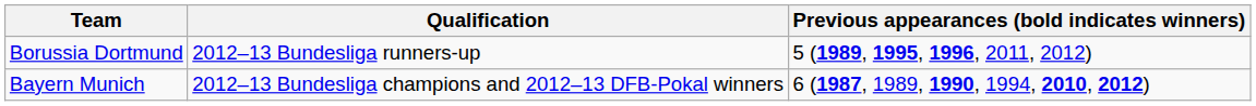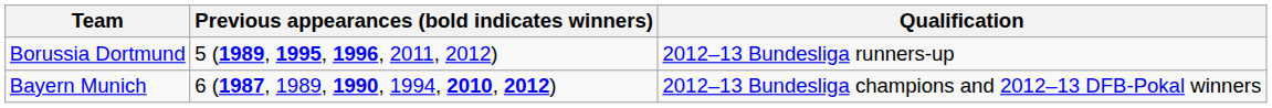 <table class="wikitable">
 <tr>
 <th>Team</th>
+<th>Previous appearances (bold indicates winners)</th>
 <th>Qualification</th>
-<th>Previous appearances (bold indicates winners)</th>
 </tr>
 <tr>
 <td><a href='#'>Borussia Dortmund</a></td>
+<td>5 (<strong><a href='#'>1989</a></strong>, <strong><a href='#'>1995</a></strong>, <strong><a href='#'>1996</a></strong>, <a href='#'>2011</a>, <a href='#'>2012</a>)</td>
 <td><a href='#'>2012–13 Bundesliga</a> runners-up</td>
-<td>5 (<strong><a href='#'>1989</a></strong>, <strong><a href='#'>1995</a></strong>, <strong><a href='#'>1996</a></strong>, <a href='#'>2011</a>, <a href='#'>2012</a>)</td>
 </tr>
 <tr>
 <td><a href='#'>Bayern Munich</a></td>
+<td>6 (<strong><a href='#'>1987</a></strong>, <a href='#'>1989</a>, <strong><a href='#'>1990</a></strong>, <a href='#'>1994</a>, <strong><a href='#'>2010</a></strong>, <strong><a href='#'>2012</a></strong>)</td>
 <td><a href='#'>2012–13 Bundesliga</a> champions and <a href='#'>2012–13 DFB-Pokal</a> winners</td>
-<td>6 (<strong><a href='#'>1987</a></strong>, <a href='#'>1989</a>, <strong><a href='#'>1990</a></strong>, <a href='#'>1994</a>, <strong><a href='#'>2010</a></strong>, <strong><a href='#'>2012</a></strong>)</td>
 </tr>
 </table>
